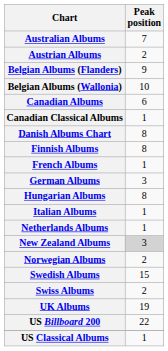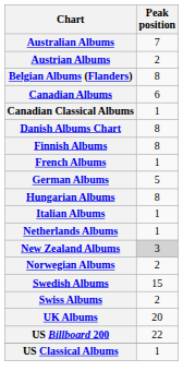 <table class="wikitable plainrowheaders sortable" style="text-align:center;" border="1">
 <tr>
 <th scope="col">Chart</th>
 <th scope="col">Peak<br>position<br></th>
 </tr>
 <tr>
 <th scope="row"><a href='#'>Australian Albums</a></th>
 <td>7</td>
 </tr>
 <tr>
 <th scope="row"><a href='#'>Austrian Albums</a></th>
 <td>2</td>
 </tr>
 <tr>
 <th scope="row"><a href='#'>Belgian Albums</a> (<a href='#'>Flanders</a>)</th>
-<td>9</td>
-</tr>
-<tr>
-<th scope="row">Belgian Albums (<a href='#'>Wallonia</a>)</th>
-<td>10</td>
+<td>8</td>
 </tr>
 <tr>
 <th scope="row"><a href='#'>Canadian Albums</a></th>
 <td>6</td>
 </tr>
 <tr>
 <th scope="row">Canadian Classical Albums</th>
 <td>1</td>
 </tr>
 <tr>
 <th scope="row"><a href='#'>Danish Albums Chart</a></th>
 <td>8</td>
 </tr>
 <tr>
 <th scope="row"><a href='#'>Finnish Albums</a></th>
 <td>8</td>
 </tr>
 <tr>
 <th scope="row"><a href='#'>French Albums</a></th>
 <td>1</td>
 </tr>
 <tr>
 <th scope="row"><a href='#'>German Albums</a></th>
-<td>3</td>
+<td>5</td>
 </tr>
 <tr>
 <th scope="row"><a href='#'>Hungarian Albums</a></th>
 <td>8</td>
 </tr>
 <tr>
 <th scope="row"><a href='#'>Italian Albums</a></th>
 <td>1</td>
 </tr>
 <tr>
 <th scope="row"><a href='#'>Netherlands Albums</a></th>
 <td>1</td>
 </tr>
 <tr>
 <th scope="row"><a href='#'>New Zealand Albums</a></th>
 <td style="background: lightgrey;">3</td>
 </tr>
 <tr>
 <th scope="row"><a href='#'>Norwegian Albums</a></th>
 <td>2</td>
 </tr>
 <tr>
 <th scope="row"><a href='#'>Swedish Albums</a></th>
 <td>15</td>
 </tr>
 <tr>
 <th scope="row"><a href='#'>Swiss Albums</a></th>
 <td>2</td>
 </tr>
 <tr>
 <th scope="row"><a href='#'>UK Albums</a></th>
-<td>19</td>
+<td>20</td>
 </tr>
 <tr>
 <th scope="row">US <a href='#'><em>Billboard</em> 200</a></th>
 <td>22</td>
 </tr>
 <tr>
 </tr>
 <tr>
 <th scope="row">US <a href='#'>Classical Albums</a></th>
 <td>1</td>
 </tr>
 </table>
